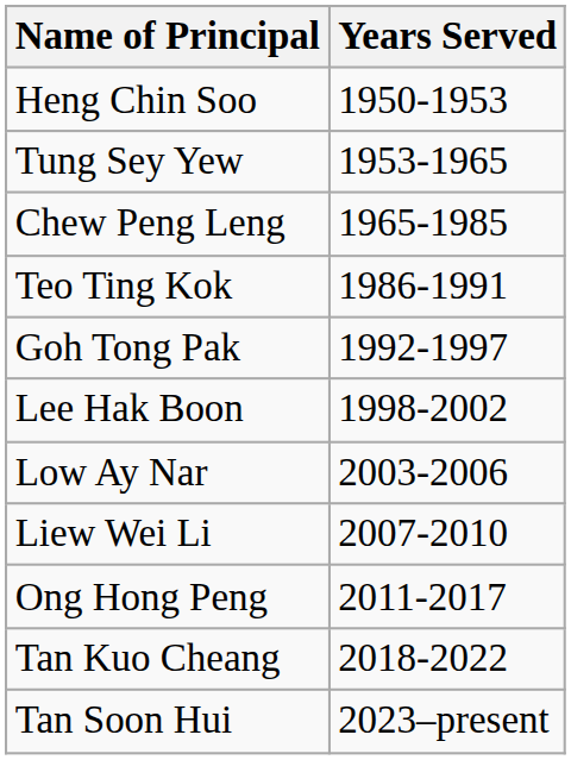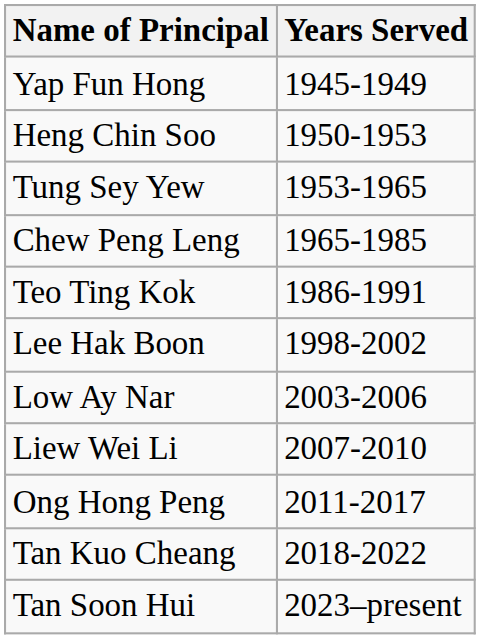 <table class="wikitable">
 <tr>
 <th>Name of Principal</th>
 <th>Years Served</th>
+</tr>
+<tr>
+<td>Yap Fun Hong</td>
+<td>1945-1949</td>
 </tr>
 <tr>
 <td>Heng Chin Soo</td>
 <td>1950-1953</td>
 </tr>
 <tr>
 <td>Tung Sey Yew</td>
 <td>1953-1965</td>
 </tr>
 <tr>
 <td>Chew Peng Leng</td>
 <td>1965-1985</td>
 </tr>
 <tr>
 <td>Teo Ting Kok</td>
 <td>1986-1991</td>
-</tr>
-<tr>
-<td>Goh Tong Pak</td>
-<td>1992-1997</td>
 </tr>
 <tr>
 <td>Lee Hak Boon</td>
 <td>1998-2002</td>
 </tr>
 <tr>
 <td>Low Ay Nar</td>
 <td>2003-2006</td>
 </tr>
 <tr>
 <td>Liew Wei Li</td>
 <td>2007-2010</td>
 </tr>
 <tr>
 <td>Ong Hong Peng</td>
 <td>2011-2017</td>
 </tr>
 <tr>
 <td>Tan Kuo Cheang</td>
 <td>2018-2022</td>
 </tr>
 <tr>
 <td>Tan Soon Hui</td>
 <td>2023–present</td>
 </tr>
 </table>
